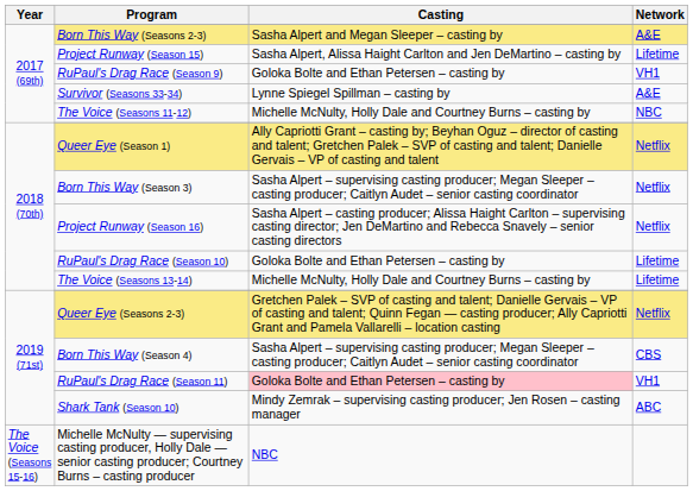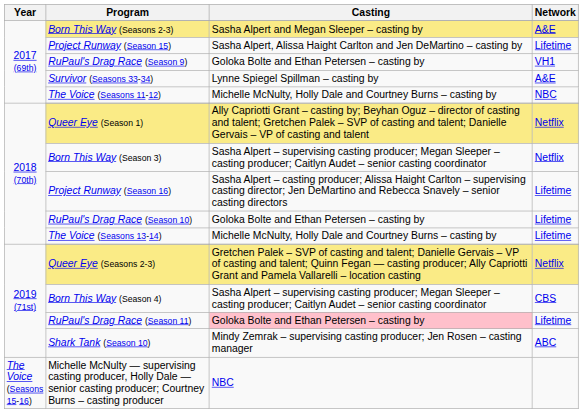 <table class="wikitable" style="width:100%">
 <tr bgcolor="#bebebe">
 <th width="5%">Year</th>
 <th width="30%">Program</th>
 <th width="60%">Casting</th>
 <th width="5%">Network</th>
 </tr>
 <tr>
 <td rowspan=6 style="text-align:center"><a href='#'>2017</a><br><small><a href='#'>(69th)</a></small><br></td>
 </tr>
 <tr style="background:#FAEB86;">
 <td><em><a href='#'>Born This Way</a></em> <small>(Seasons 2-3)</small></td>
 <td>Sasha Alpert and Megan Sleeper – casting by</td>
 <td><a href='#'>A&E</a></td>
 </tr>
 <tr>
 <td><em><a href='#'>Project Runway</a></em> <small>(<a href='#'>Season 15</a>)</small></td>
 <td>Sasha Alpert, Alissa Haight Carlton and Jen DeMartino – casting by</td>
 <td><a href='#'>Lifetime</a></td>
 </tr>
 <tr>
 <td><em><a href='#'>RuPaul's Drag Race</a></em> <small>(<a href='#'>Season 9</a>)</small></td>
 <td>Goloka Bolte and Ethan Petersen – casting by</td>
 <td><a href='#'>VH1</a></td>
 </tr>
 <tr>
 <td><em><a href='#'>Survivor</a></em> <small>(<a href='#'>Seasons 33</a>-<a href='#'>34</a>)</small></td>
 <td>Lynne Spiegel Spillman – casting by</td>
 <td><a href='#'>A&E</a></td>
 </tr>
 <tr>
 <td><em><a href='#'>The Voice</a></em> <small>(<a href='#'>Seasons 11</a>-<a href='#'>12</a>)</small></td>
 <td>Michelle McNulty, Holly Dale and Courtney Burns – casting by</td>
 <td><a href='#'>NBC</a></td>
 </tr>
 <tr>
 <td rowspan=6 style="text-align:center"><a href='#'>2018</a><br><small><a href='#'>(70th)</a></small><br></td>
 </tr>
 <tr style="background:#FAEB86">
 <td><em><a href='#'>Queer Eye</a></em> <small>(Season 1)</small></td>
 <td>Ally Capriotti Grant – casting by; Beyhan Oguz – director of casting and talent; Gretchen Palek – SVP of casting and talent; Danielle Gervais – VP of casting and talent</td>
 <td><a href='#'>Netflix</a></td>
 </tr>
 <tr>
 <td><em><a href='#'>Born This Way</a></em> <small>(Season 3)</small></td>
 <td>Sasha Alpert – supervising casting producer; Megan Sleeper – casting producer; Caitlyn Audet – senior casting coordinator</td>
 <td><a href='#'>Netflix</a></td>
 </tr>
 <tr>
 <td><em><a href='#'>Project Runway</a></em> <small>(<a href='#'>Season 16</a>)</small></td>
 <td>Sasha Alpert – casting producer; Alissa Haight Carlton  – supervising casting director; Jen DeMartino and Rebecca Snavely – senior casting directors</td>
-<td><a href='#'>Netflix</a></td>
+<td><a href='#'>Lifetime</a></td>
 </tr>
 <tr>
 <td><em><a href='#'>RuPaul's Drag Race</a></em> <small>(<a href='#'>Season 10</a>)</small></td>
 <td>Goloka Bolte and Ethan Petersen – casting by</td>
 <td><a href='#'>Lifetime</a></td>
 </tr>
 <tr>
 <td><em><a href='#'>The Voice</a></em> <small>(<a href='#'>Seasons 13</a>-<a href='#'>14</a>)</small></td>
 <td>Michelle McNulty, Holly Dale and Courtney Burns – casting by</td>
 <td><a href='#'>Lifetime</a></td>
 </tr>
 <tr>
 <td rowspan=6 style="text-align:center"><a href='#'>2019</a><br><small><a href='#'>(71st)</a></small><br></td>
 </tr>
 <tr>
 </tr>
 <tr style="background:#FAEB86;">
 <td><em><a href='#'>Queer Eye</a></em> <small>(Seasons 2-3)</small></td>
 <td>Gretchen Palek – SVP of casting and talent; Danielle Gervais – VP of casting and talent; Quinn Fegan — casting producer; Ally Capriotti Grant and Pamela Vallarelli – location casting</td>
 <td><a href='#'>Netflix</a></td>
 </tr>
 <tr>
 <td><em><a href='#'>Born This Way</a></em> <small>(Season 4)</small></td>
 <td>Sasha Alpert – supervising casting producer; Megan Sleeper – casting producer; Caitlyn Audet – senior casting coordinator</td>
 <td><a href='#'>CBS</a></td>
 </tr>
 <tr>
 <td><em><a href='#'>RuPaul's Drag Race</a></em> <small>(<a href='#'>Season 11</a>)</small></td>
 <td style="background: pink;">Goloka Bolte and Ethan Petersen – casting by</td>
-<td><a href='#'>VH1</a></td>
+<td><a href='#'>Lifetime</a></td>
 </tr>
 <tr>
 <td><em><a href='#'>Shark Tank</a></em> <small>(<a href='#'>Season 10</a>)</small></td>
 <td>Mindy Zemrak – supervising casting producer; Jen Rosen  – casting manager</td>
 <td><a href='#'>ABC</a></td>
 </tr>
 <tr>
 <td><em><a href='#'>The Voice</a></em> <small>(<a href='#'>Seasons 15</a>-<a href='#'>16</a>)</small></td>
 <td>Michelle McNulty — supervising casting producer, Holly Dale — senior casting producer; Courtney Burns – casting producer</td>
 <td><a href='#'>NBC</a></td>
 </tr>
 </table>
